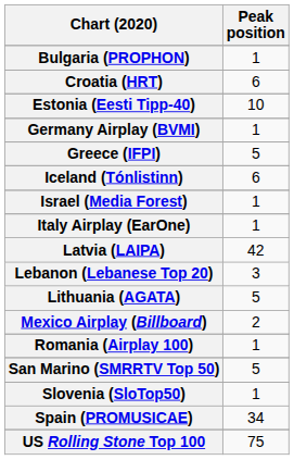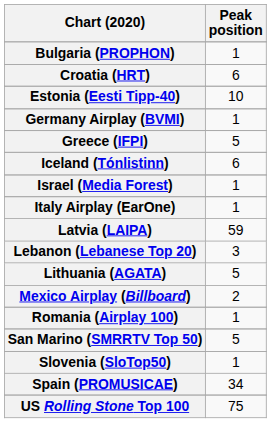 <table class="wikitable sortable plainrowheaders" style="text-align:center">
 <tr>
 <th scope="col">Chart (2020)</th>
 <th scope="col">Peak<br>position</th>
 </tr>
 <tr>
 </tr>
 <tr>
 </tr>
 <tr>
 </tr>
 <tr>
 </tr>
 <tr>
 <th scope="row">Bulgaria (<a href='#'>PROPHON</a>)</th>
 <td>1</td>
 </tr>
 <tr>
 </tr>
 <tr>
 </tr>
 <tr>
 </tr>
 <tr>
 </tr>
 <tr>
 </tr>
 <tr>
 <th scope="row">Croatia (<a href='#'>HRT</a>)</th>
 <td>6</td>
 </tr>
 <tr>
 </tr>
 <tr>
 </tr>
 <tr>
 </tr>
 <tr>
 <th scope="row">Estonia (<a href='#'>Eesti Tipp-40</a>)</th>
 <td>10</td>
 </tr>
 <tr>
 </tr>
 <tr>
 </tr>
 <tr>
 </tr>
 <tr>
 <th scope="row">Germany Airplay (<a href='#'>BVMI</a>)</th>
 <td>1</td>
 </tr>
 <tr>
 </tr>
 <tr>
 <th scope="row">Greece (<a href='#'>IFPI</a>)</th>
 <td>5</td>
 </tr>
 <tr>
 </tr>
 <tr>
 </tr>
 <tr>
 </tr>
 <tr>
 </tr>
 <tr>
 <th scope="row">Iceland (<a href='#'>Tónlistinn</a>)</th>
 <td>6</td>
 </tr>
 <tr>
 </tr>
 <tr>
 <th scope="row">Israel (<a href='#'>Media Forest</a>)</th>
 <td>1</td>
 </tr>
 <tr>
 </tr>
 <tr>
 <th scope="row">Italy Airplay (EarOne)</th>
 <td>1</td>
 </tr>
 <tr>
 <th scope="row">Latvia (<a href='#'>LAIPA</a>)</th>
-<td>42</td>
+<td>59</td>
 </tr>
 <tr>
 <th scope="row">Lebanon (<a href='#'>Lebanese Top 20</a>)</th>
 <td>3</td>
 </tr>
 <tr>
 <th scope="row">Lithuania (<a href='#'>AGATA</a>)</th>
 <td>5</td>
 </tr>
 <tr>
 <th scope="row"><a href='#'>Mexico Airplay</a> (<em><a href='#'>Billboard</a></em>)</th>
 <td>2</td>
 </tr>
 <tr>
 </tr>
 <tr>
 </tr>
 <tr>
 </tr>
 <tr>
 </tr>
 <tr>
 </tr>
 <tr>
 </tr>
 <tr>
 <th scope="row">Romania (<a href='#'>Airplay 100</a>)</th>
 <td>1</td>
 </tr>
 <tr>
 </tr>
 <tr>
 <th scope="row">San Marino (<a href='#'>SMRRTV Top 50</a>)</th>
 <td>5</td>
 </tr>
 <tr>
 </tr>
 <tr>
 </tr>
 <tr>
 </tr>
 <tr>
 <th scope="row">Slovenia (<a href='#'>SloTop50</a>)</th>
 <td>1</td>
 </tr>
 <tr>
 <th scope="row">Spain (<a href='#'>PROMUSICAE</a>)</th>
 <td>34</td>
 </tr>
 <tr>
 </tr>
 <tr>
 </tr>
 <tr>
 </tr>
 <tr>
 </tr>
 <tr>
 </tr>
 <tr>
 </tr>
 <tr>
 </tr>
 <tr>
 <th scope="row">US <a href='#'><em>Rolling Stone</em> Top 100</a></th>
 <td>75</td>
 </tr>
 </table>
